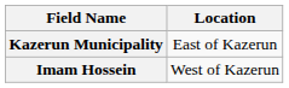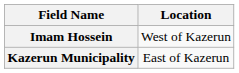 <table class="wikitable" style="text-align: center;">
 <tr>
 <th rowspan=1>Field Name</th>
 <th rowspan=1>Location</th>
 </tr>
 <tr>
+<th>Imam Hossein</th>
+<td>West of Kazerun</td>
+</tr>
+<tr>
 <th>Kazerun Municipality</th>
 <td>East of Kazerun</td>
 </tr>
-<tr>
-<th>Imam Hossein</th>
-<td>West of Kazerun</td>
-</tr>
 </table>
